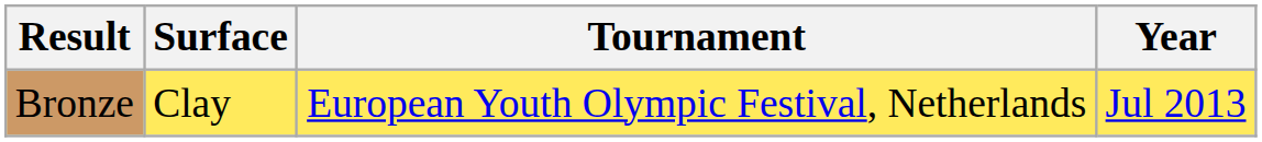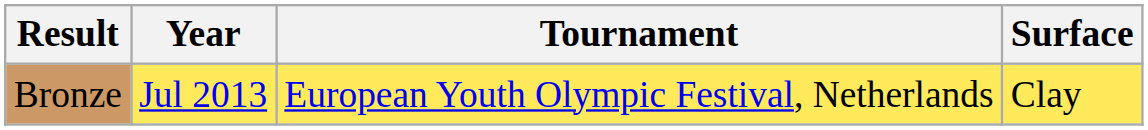 <table class="sortable wikitable">
 <tr>
 <th>Result</th>
+<th>Year</th>
+<th>Tournament</th>
 <th>Surface</th>
-<th>Tournament</th>
-<th>Year</th>
 </tr>
 <tr bgcolor=FFEA5C>
 <td bgcolor=cc9966>Bronze</td>
+<td><a href='#'>Jul 2013</a></td>
+<td><a href='#'>European Youth Olympic Festival</a>, Netherlands</td>
 <td>Clay</td>
-<td><a href='#'>European Youth Olympic Festival</a>, Netherlands</td>
-<td><a href='#'>Jul 2013</a></td>
 </tr>
 </table>
